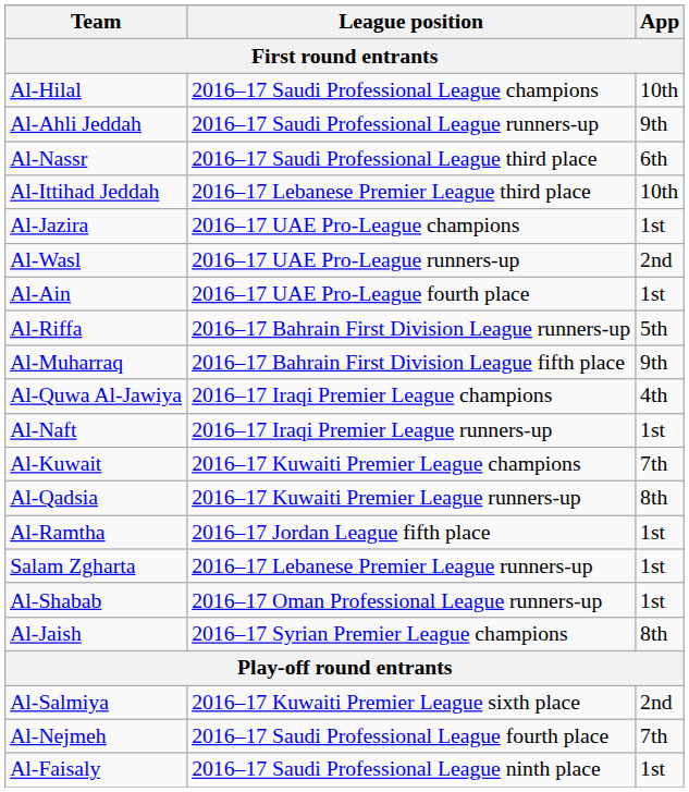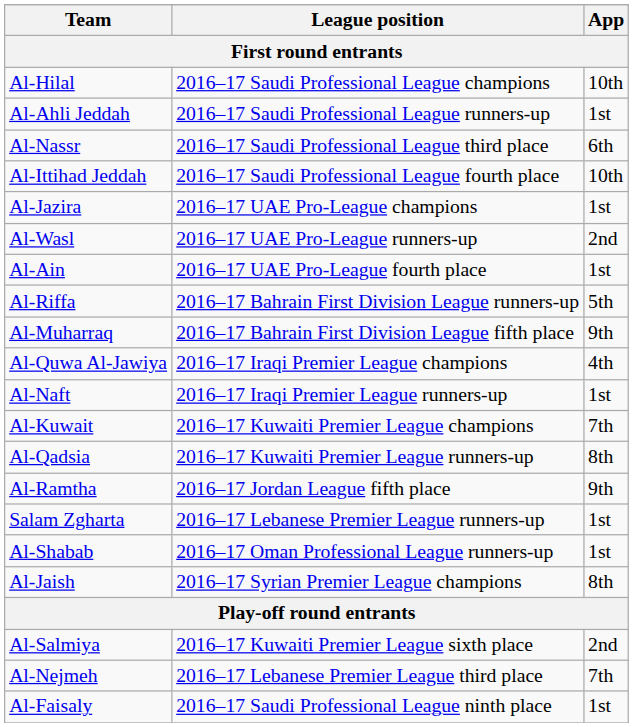 <table class="wikitable">
 <tr>
 </tr>
 <tr>
 <th>Team</th>
 <th>League position</th>
 <th>App </th>
 </tr>
 <tr>
 <th colspan=4>First round entrants</th>
 </tr>
 <tr>
 <td> <a href='#'>Al-Hilal</a></td>
 <td><a href='#'>2016–17 Saudi Professional League</a> champions</td>
 <td>10th </td>
 </tr>
 <tr>
 <td> <a href='#'>Al-Ahli Jeddah</a></td>
 <td><a href='#'>2016–17 Saudi Professional League</a> runners-up</td>
-<td>9th </td>
+<td>1st</td>
 </tr>
 <tr>
 <td> <a href='#'>Al-Nassr</a></td>
 <td><a href='#'>2016–17 Saudi Professional League</a> third place</td>
 <td>6th </td>
 </tr>
 <tr>
 <td> <a href='#'>Al-Ittihad Jeddah</a></td>
-<td><a href='#'>2016–17 Lebanese Premier League</a> third place</td>
+<td><a href='#'>2016–17 Saudi Professional League</a> fourth place</td>
 <td>10th </td>
 </tr>
 <tr>
 <td> <a href='#'>Al-Jazira</a></td>
 <td><a href='#'>2016–17 UAE Pro-League</a> champions</td>
 <td>1st</td>
 </tr>
 <tr>
 <td> <a href='#'>Al-Wasl</a></td>
 <td><a href='#'>2016–17 UAE Pro-League</a> runners-up</td>
 <td>2nd </td>
 </tr>
 <tr>
 <td> <a href='#'>Al-Ain</a></td>
 <td><a href='#'>2016–17 UAE Pro-League</a> fourth place</td>
 <td>1st</td>
 </tr>
 <tr>
 <td> <a href='#'>Al-Riffa</a></td>
 <td><a href='#'>2016–17 Bahrain First Division League</a> runners-up</td>
 <td>5th </td>
 </tr>
 <tr>
 <td> <a href='#'>Al-Muharraq</a></td>
 <td><a href='#'>2016–17 Bahrain First Division League</a> fifth place</td>
 <td>9th </td>
 </tr>
 <tr>
 <td> <a href='#'>Al-Quwa Al-Jawiya</a></td>
 <td><a href='#'>2016–17 Iraqi Premier League</a> champions</td>
 <td>4th </td>
 </tr>
 <tr>
 <td> <a href='#'>Al-Naft</a></td>
 <td><a href='#'>2016–17 Iraqi Premier League</a> runners-up</td>
 <td>1st</td>
 </tr>
 <tr>
 <td> <a href='#'>Al-Kuwait</a></td>
 <td><a href='#'>2016–17 Kuwaiti Premier League</a> champions</td>
 <td>7th </td>
 </tr>
 <tr>
 <td> <a href='#'>Al-Qadsia</a></td>
 <td><a href='#'>2016–17 Kuwaiti Premier League</a> runners-up</td>
 <td>8th </td>
 </tr>
 <tr>
 <td> <a href='#'>Al-Ramtha</a></td>
 <td><a href='#'>2016–17 Jordan League</a> fifth place</td>
-<td>1st</td>
+<td>9th </td>
 </tr>
 <tr>
 <td> <a href='#'>Salam Zgharta</a></td>
 <td><a href='#'>2016–17 Lebanese Premier League</a> runners-up</td>
 <td>1st</td>
 </tr>
 <tr>
 <td> <a href='#'>Al-Shabab</a></td>
 <td><a href='#'>2016–17 Oman Professional League</a> runners-up</td>
 <td>1st</td>
 </tr>
 <tr>
 <td> <a href='#'>Al-Jaish</a></td>
 <td><a href='#'>2016–17 Syrian Premier League</a> champions</td>
 <td>8th </td>
 </tr>
 <tr>
 <th colspan=4>Play-off round entrants</th>
 </tr>
 <tr>
 <td> <a href='#'>Al-Salmiya</a></td>
 <td><a href='#'>2016–17 Kuwaiti Premier League</a> sixth place</td>
 <td>2nd </td>
 </tr>
 <tr>
 <td> <a href='#'>Al-Nejmeh</a></td>
-<td><a href='#'>2016–17 Saudi Professional League</a> fourth place</td>
+<td><a href='#'>2016–17 Lebanese Premier League</a> third place</td>
 <td>7th </td>
 </tr>
 <tr>
 <td> <a href='#'>Al-Faisaly</a></td>
 <td><a href='#'>2016–17 Saudi Professional League</a> ninth place</td>
 <td>1st</td>
 </tr>
 </table>
